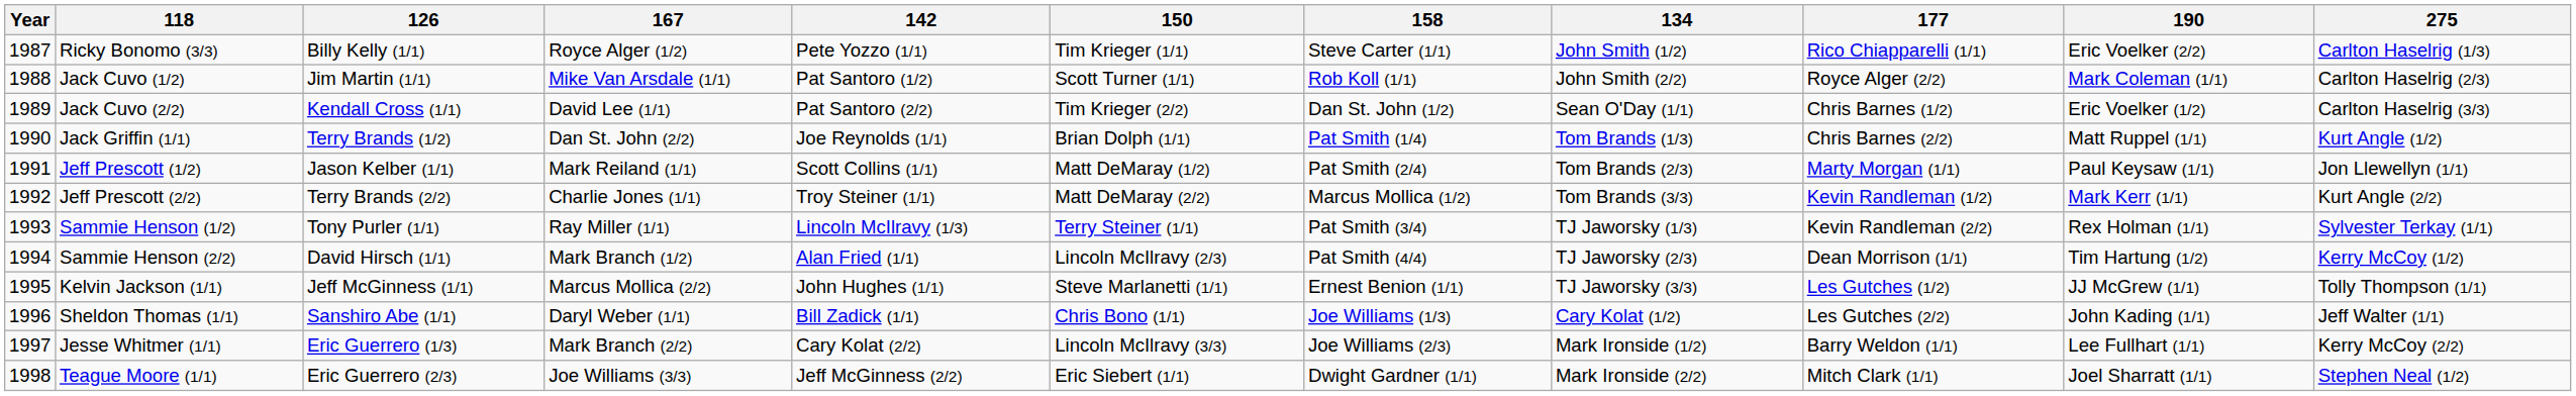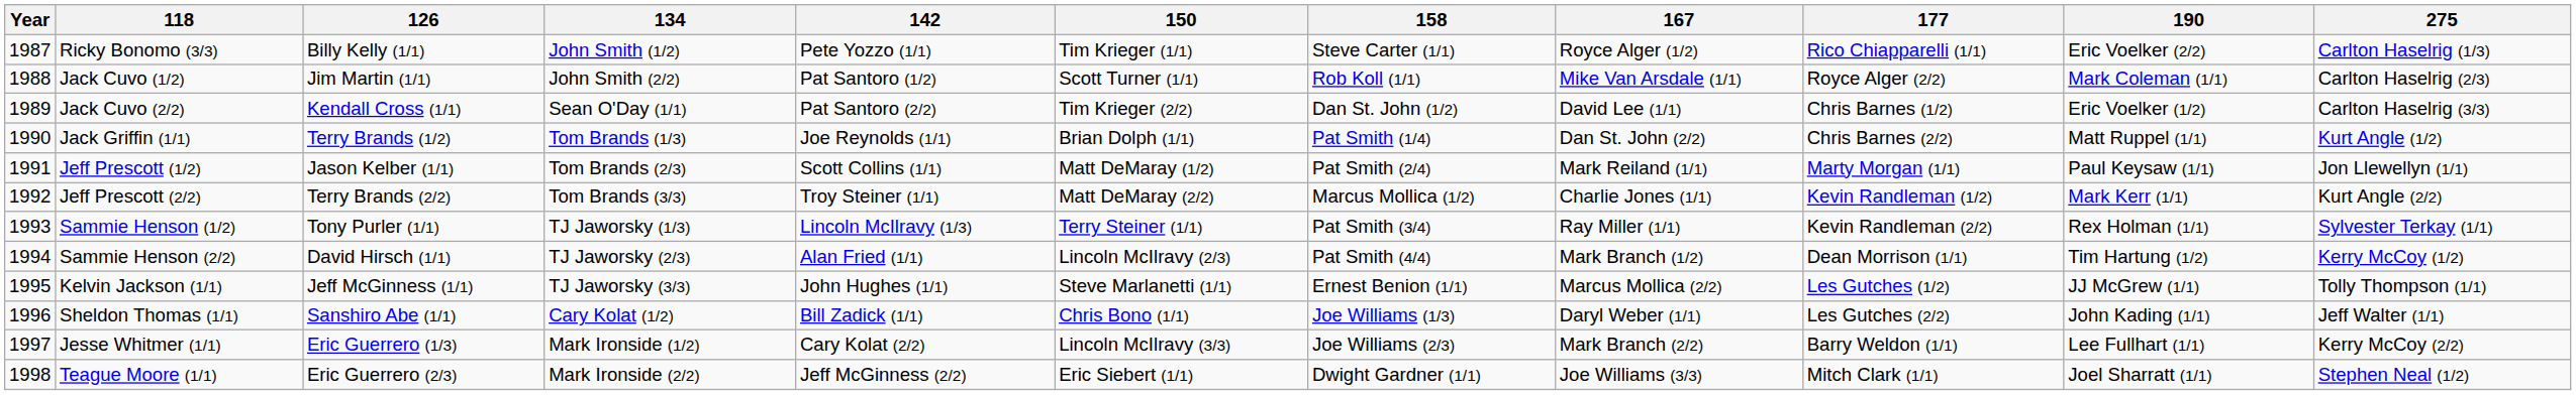 <table class="wikitable sortable" style="font-size: 90%">
 <tr>
 <th>Year</th>
 <th width=300>118</th>
 <th width=275>126</th>
-<th width=300>167</th>
+<th width=300>134</th>
 <th width=300>142</th>
 <th width=300>150</th>
 <th width=300>158</th>
-<th width=300>134</th>
+<th width=300>167</th>
 <th width=300>177</th>
 <th width=300>190</th>
 <th width=300>275</th>
 </tr>
 <tr>
 <td>1987</td>
 <td>Ricky Bonomo <small>(3/3)</small></td>
 <td>Billy Kelly <small>(1/1)</small></td>
-<td>Royce Alger <small>(1/2)</small></td>
+<td><a href='#'>John Smith</a> <small>(1/2)</small></td>
 <td>Pete Yozzo <small>(1/1)</small></td>
 <td>Tim Krieger <small>(1/1)</small></td>
 <td>Steve Carter <small>(1/1)</small></td>
-<td><a href='#'>John Smith</a> <small>(1/2)</small></td>
+<td>Royce Alger <small>(1/2)</small></td>
 <td><a href='#'>Rico Chiapparelli</a> <small>(1/1)</small></td>
 <td>Eric Voelker <small>(2/2)</small></td>
 <td><a href='#'>Carlton Haselrig</a> <small>(1/3)</small></td>
 </tr>
 <tr>
 <td>1988</td>
 <td>Jack Cuvo <small>(1/2)</small></td>
 <td>Jim Martin <small>(1/1)</small></td>
-<td><a href='#'>Mike Van Arsdale</a> <small>(1/1)</small></td>
+<td>John Smith <small>(2/2)</small></td>
 <td>Pat Santoro <small>(1/2)</small></td>
 <td>Scott Turner <small>(1/1)</small></td>
 <td><a href='#'>Rob Koll</a> <small>(1/1)</small></td>
-<td>John Smith <small>(2/2)</small></td>
+<td><a href='#'>Mike Van Arsdale</a> <small>(1/1)</small></td>
 <td>Royce Alger <small>(2/2)</small></td>
 <td><a href='#'>Mark Coleman</a> <small>(1/1)</small></td>
 <td>Carlton Haselrig <small>(2/3)</small></td>
 </tr>
 <tr>
 <td>1989</td>
 <td>Jack Cuvo <small>(2/2)</small></td>
 <td><a href='#'>Kendall Cross</a> <small>(1/1)</small></td>
-<td>David Lee <small>(1/1)</small></td>
+<td>Sean O'Day <small>(1/1)</small></td>
 <td>Pat Santoro <small>(2/2)</small></td>
 <td>Tim Krieger <small>(2/2)</small></td>
 <td>Dan St. John <small>(1/2)</small></td>
-<td>Sean O'Day <small>(1/1)</small></td>
+<td>David Lee <small>(1/1)</small></td>
 <td>Chris Barnes <small>(1/2)</small></td>
 <td>Eric Voelker <small>(1/2)</small></td>
 <td>Carlton Haselrig <small>(3/3)</small></td>
 </tr>
 <tr>
 <td>1990</td>
 <td>Jack Griffin <small>(1/1)</small></td>
 <td><a href='#'>Terry Brands</a> <small>(1/2)</small></td>
-<td>Dan St. John <small>(2/2)</small></td>
+<td><a href='#'>Tom Brands</a> <small>(1/3)</small></td>
 <td>Joe Reynolds <small>(1/1)</small></td>
 <td>Brian Dolph <small>(1/1)</small></td>
 <td><a href='#'>Pat Smith</a> <small>(1/4)</small></td>
-<td><a href='#'>Tom Brands</a> <small>(1/3)</small></td>
+<td>Dan St. John <small>(2/2)</small></td>
 <td>Chris Barnes <small>(2/2)</small></td>
 <td>Matt Ruppel <small>(1/1)</small></td>
 <td><a href='#'>Kurt Angle</a> <small>(1/2)</small></td>
 </tr>
 <tr>
 <td>1991</td>
 <td><a href='#'>Jeff Prescott</a> <small>(1/2)</small></td>
 <td>Jason Kelber <small>(1/1)</small></td>
-<td>Mark Reiland <small>(1/1)</small></td>
+<td>Tom Brands <small>(2/3)</small></td>
 <td>Scott Collins <small>(1/1)</small></td>
 <td>Matt DeMaray <small>(1/2)</small></td>
 <td>Pat Smith <small>(2/4)</small></td>
-<td>Tom Brands <small>(2/3)</small></td>
+<td>Mark Reiland <small>(1/1)</small></td>
 <td><a href='#'>Marty Morgan</a> <small>(1/1)</small></td>
 <td>Paul Keysaw <small>(1/1)</small></td>
 <td>Jon Llewellyn <small>(1/1)</small></td>
 </tr>
 <tr>
 <td>1992</td>
 <td>Jeff Prescott <small>(2/2)</small></td>
 <td>Terry Brands <small>(2/2)</small></td>
-<td>Charlie Jones <small>(1/1)</small></td>
+<td>Tom Brands <small>(3/3)</small></td>
 <td>Troy Steiner <small>(1/1)</small></td>
 <td>Matt DeMaray <small>(2/2)</small></td>
 <td>Marcus Mollica <small>(1/2)</small></td>
-<td>Tom Brands <small>(3/3)</small></td>
+<td>Charlie Jones <small>(1/1)</small></td>
 <td><a href='#'>Kevin Randleman</a> <small>(1/2)</small></td>
 <td><a href='#'>Mark Kerr</a> <small>(1/1)</small></td>
 <td>Kurt Angle <small>(2/2)</small></td>
 </tr>
 <tr>
 <td>1993</td>
 <td><a href='#'>Sammie Henson</a> <small>(1/2)</small></td>
 <td>Tony Purler <small>(1/1)</small></td>
-<td>Ray Miller <small>(1/1)</small></td>
+<td>TJ Jaworsky <small>(1/3)</small></td>
 <td><a href='#'>Lincoln McIlravy</a> <small>(1/3)</small></td>
 <td><a href='#'>Terry Steiner</a> <small>(1/1)</small></td>
 <td>Pat Smith <small>(3/4)</small></td>
-<td>TJ Jaworsky <small>(1/3)</small></td>
+<td>Ray Miller <small>(1/1)</small></td>
 <td>Kevin Randleman <small>(2/2)</small></td>
 <td>Rex Holman <small>(1/1)</small></td>
 <td><a href='#'>Sylvester Terkay</a> <small>(1/1)</small></td>
 </tr>
 <tr>
 <td>1994</td>
 <td>Sammie Henson <small>(2/2)</small></td>
 <td>David Hirsch <small>(1/1)</small></td>
-<td>Mark Branch <small>(1/2)</small></td>
+<td>TJ Jaworsky <small>(2/3)</small></td>
 <td><a href='#'>Alan Fried</a> <small>(1/1)</small></td>
 <td>Lincoln McIlravy <small>(2/3)</small></td>
 <td>Pat Smith <small>(4/4)</small></td>
-<td>TJ Jaworsky <small>(2/3)</small></td>
+<td>Mark Branch <small>(1/2)</small></td>
 <td>Dean Morrison <small>(1/1)</small></td>
 <td>Tim Hartung <small>(1/2)</small></td>
 <td><a href='#'>Kerry McCoy</a> <small>(1/2)</small></td>
 </tr>
 <tr>
 <td>1995</td>
 <td>Kelvin Jackson <small>(1/1)</small></td>
 <td>Jeff McGinness <small>(1/1)</small></td>
-<td>Marcus Mollica <small>(2/2)</small></td>
+<td>TJ Jaworsky <small>(3/3)</small></td>
 <td>John Hughes <small>(1/1)</small></td>
 <td>Steve Marlanetti <small>(1/1)</small></td>
 <td>Ernest Benion <small>(1/1)</small></td>
-<td>TJ Jaworsky <small>(3/3)</small></td>
+<td>Marcus Mollica <small>(2/2)</small></td>
 <td><a href='#'>Les Gutches</a> <small>(1/2)</small></td>
 <td>JJ McGrew <small>(1/1)</small></td>
 <td>Tolly Thompson <small>(1/1)</small></td>
 </tr>
 <tr>
 <td>1996</td>
 <td>Sheldon Thomas <small>(1/1)</small></td>
 <td><a href='#'>Sanshiro Abe</a> <small>(1/1)</small></td>
-<td>Daryl Weber <small>(1/1)</small></td>
+<td><a href='#'>Cary Kolat</a> <small>(1/2)</small></td>
 <td><a href='#'>Bill Zadick</a> <small>(1/1)</small></td>
 <td><a href='#'>Chris Bono</a> <small>(1/1)</small></td>
 <td><a href='#'>Joe Williams</a> <small>(1/3)</small></td>
-<td><a href='#'>Cary Kolat</a> <small>(1/2)</small></td>
+<td>Daryl Weber <small>(1/1)</small></td>
 <td>Les Gutches <small>(2/2)</small></td>
 <td>John Kading <small>(1/1)</small></td>
 <td>Jeff Walter <small>(1/1)</small></td>
 </tr>
 <tr>
 <td>1997</td>
 <td>Jesse Whitmer <small>(1/1)</small></td>
 <td><a href='#'>Eric Guerrero</a> <small>(1/3)</small></td>
-<td>Mark Branch <small>(2/2)</small></td>
+<td>Mark Ironside <small>(1/2)</small></td>
 <td>Cary Kolat <small>(2/2)</small></td>
 <td>Lincoln McIlravy <small>(3/3)</small></td>
 <td>Joe Williams <small>(2/3)</small></td>
-<td>Mark Ironside <small>(1/2)</small></td>
+<td>Mark Branch <small>(2/2)</small></td>
 <td>Barry Weldon <small>(1/1)</small></td>
 <td>Lee Fullhart <small>(1/1)</small></td>
 <td>Kerry McCoy <small>(2/2)</small></td>
 </tr>
 <tr>
 <td>1998</td>
 <td><a href='#'>Teague Moore</a> <small>(1/1)</small></td>
 <td>Eric Guerrero <small>(2/3)</small></td>
-<td>Joe Williams <small>(3/3)</small></td>
+<td>Mark Ironside <small>(2/2)</small></td>
 <td>Jeff McGinness <small>(2/2)</small></td>
 <td>Eric Siebert <small>(1/1)</small></td>
 <td>Dwight Gardner <small>(1/1)</small></td>
-<td>Mark Ironside <small>(2/2)</small></td>
+<td>Joe Williams <small>(3/3)</small></td>
 <td>Mitch Clark <small>(1/1)</small></td>
 <td>Joel Sharratt <small>(1/1)</small></td>
 <td><a href='#'>Stephen Neal</a> <small>(1/2)</small></td>
 </tr>
 </table>
